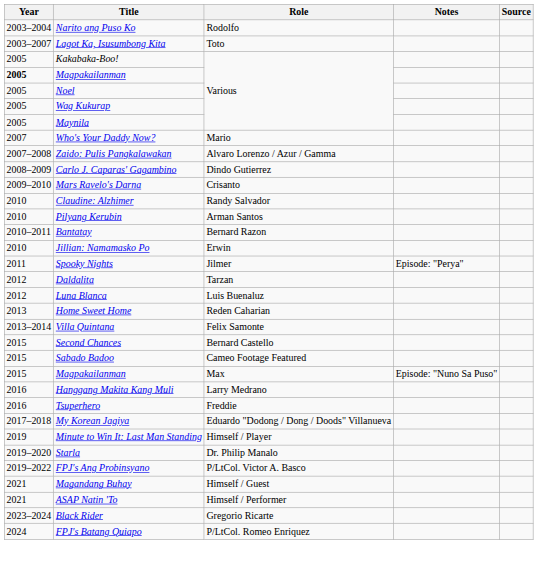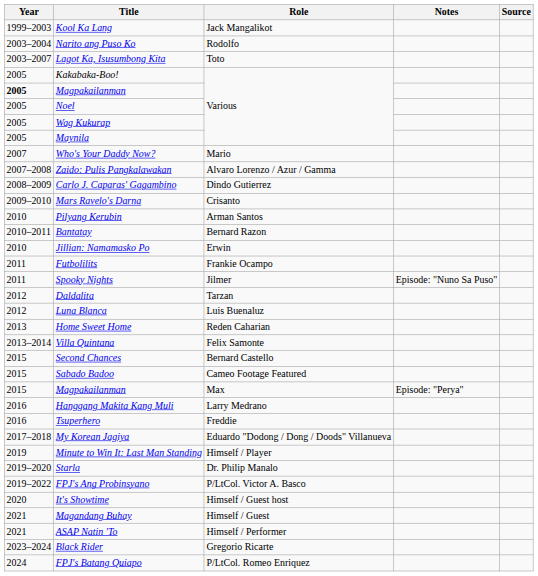 <table class="wikitable sortable" >
 <tr>
 <th>Year</th>
 <th>Title</th>
 <th>Role</th>
 <th class="unsortable">Notes </th>
 <th class="unsortable">Source </th>
+</tr>
+<tr>
+<td>1999–2003</td>
+<td><em><a href='#'>Kool Ka Lang</a></em></td>
+<td>Jack Mangalikot</td>
+<td></td>
+<td></td>
 </tr>
 <tr>
 <td>2003–2004</td>
 <td><em><a href='#'>Narito ang Puso Ko</a></em></td>
 <td>Rodolfo</td>
 <td></td>
 <td></td>
 </tr>
 <tr>
 <td>2003–2007</td>
 <td><em><a href='#'>Lagot Ka, Isusumbong Kita</a></em></td>
 <td>Toto</td>
 <td></td>
 <td></td>
 </tr>
 <tr>
 <td>2005</td>
 <td><em>Kakabaka-Boo!</em></td>
 <td rowspan="5">Various</td>
 <td></td>
 <td></td>
 </tr>
 <tr>
 <td><strong>2005</strong></td>
 <td><em><a href='#'>Magpakailanman</a></em></td>
 <td></td>
 <td></td>
 </tr>
 <tr>
 <td>2005</td>
 <td><em><a href='#'>Noel</a></em></td>
 <td></td>
 <td></td>
 </tr>
 <tr>
 <td>2005</td>
 <td><em><a href='#'>Wag Kukurap</a></em></td>
 <td></td>
 <td></td>
 </tr>
 <tr>
 <td>2005</td>
 <td><em><a href='#'>Maynila</a></em></td>
 <td></td>
 <td></td>
 </tr>
 <tr>
 <td>2007</td>
 <td><em><a href='#'>Who's Your Daddy Now?</a></em></td>
 <td>Mario</td>
 <td></td>
 <td></td>
 </tr>
 <tr>
 <td>2007–2008</td>
 <td><em><a href='#'>Zaido: Pulis Pangkalawakan</a></em></td>
 <td>Alvaro Lorenzo / Azur / Gamma</td>
 <td></td>
 <td></td>
 </tr>
 <tr>
 <td>2008–2009</td>
 <td><a href='#'><em>Carlo J. Caparas' Gagambino</em></a></td>
 <td>Dindo Gutierrez</td>
 <td></td>
 <td></td>
 </tr>
 <tr>
 <td>2009–2010</td>
 <td><em><a href='#'>Mars Ravelo's Darna</a></em></td>
 <td>Crisanto</td>
 <td></td>
 <td></td>
 </tr>
 <tr>
 <td>2010</td>
-<td><em><a href='#'>Claudine: Alzhimer</a></em></td>
-<td>Randy Salvador</td>
-<td></td>
-<td></td>
-</tr>
-<tr>
-<td>2010</td>
 <td><em><a href='#'>Pilyang Kerubin</a></em></td>
 <td>Arman Santos</td>
 <td></td>
 <td></td>
 </tr>
 <tr>
 <td>2010–2011</td>
 <td><em><a href='#'>Bantatay</a></em></td>
 <td>Bernard Razon</td>
 <td></td>
 <td></td>
 </tr>
 <tr>
 <td>2010</td>
 <td><em><a href='#'>Jillian: Namamasko Po</a></em></td>
 <td>Erwin</td>
 <td></td>
 <td></td>
 </tr>
 <tr>
 <td>2011</td>
+<td><em><a href='#'>Futbolilits</a></em></td>
+<td>Frankie Ocampo</td>
+<td></td>
+<td></td>
+</tr>
+<tr>
+<td>2011</td>
 <td><em><a href='#'>Spooky Nights</a></em></td>
 <td>Jilmer</td>
-<td>Episode: "Perya"</td>
+<td>Episode: "Nuno Sa Puso"</td>
 <td></td>
 </tr>
 <tr>
 <td>2012</td>
 <td><em><a href='#'>Daldalita</a></em></td>
 <td>Tarzan</td>
 <td></td>
 <td></td>
 </tr>
 <tr>
 <td>2012</td>
 <td><em><a href='#'>Luna Blanca</a></em></td>
 <td>Luis Buenaluz</td>
 <td></td>
 <td></td>
 </tr>
 <tr>
 <td>2013</td>
 <td><em><a href='#'>Home Sweet Home</a></em></td>
 <td>Reden Caharian</td>
 <td></td>
 <td></td>
 </tr>
 <tr>
 <td>2013–2014</td>
 <td><em><a href='#'>Villa Quintana</a></em></td>
 <td>Felix Samonte</td>
 <td></td>
 <td></td>
 </tr>
 <tr>
 <td>2015</td>
 <td><em><a href='#'>Second Chances</a></em></td>
 <td>Bernard Castello</td>
 <td></td>
 <td></td>
 </tr>
 <tr>
 <td>2015</td>
 <td><em><a href='#'>Sabado Badoo</a></em></td>
 <td>Cameo Footage Featured</td>
 <td></td>
 <td></td>
 </tr>
 <tr>
 <td>2015</td>
 <td><em><a href='#'>Magpakailanman</a></em></td>
 <td>Max</td>
-<td>Episode: "Nuno Sa Puso"</td>
+<td>Episode: "Perya"</td>
 <td></td>
 </tr>
 <tr>
 <td>2016</td>
 <td><em><a href='#'>Hanggang Makita Kang Muli</a></em></td>
 <td>Larry Medrano</td>
 <td></td>
 <td></td>
 </tr>
 <tr>
 <td>2016</td>
 <td><em><a href='#'>Tsuperhero</a></em></td>
 <td>Freddie</td>
 <td></td>
 <td></td>
 </tr>
 <tr>
 <td>2017–2018</td>
 <td><em><a href='#'>My Korean Jagiya</a></em></td>
 <td>Eduardo "Dodong / Dong / Doods" Villanueva</td>
 <td></td>
 <td></td>
 </tr>
 <tr>
 <td>2019</td>
 <td><em><a href='#'>Minute to Win It: Last Man Standing</a></em></td>
 <td>Himself / Player</td>
 <td></td>
 <td></td>
 </tr>
 <tr>
 <td>2019–2020</td>
 <td><em><a href='#'>Starla</a></em></td>
 <td>Dr. Philip Manalo</td>
 <td></td>
 <td></td>
 </tr>
 <tr>
 <td>2019–2022</td>
 <td><em><a href='#'>FPJ's Ang Probinsyano</a></em></td>
 <td>P/LtCol. Victor A. Basco</td>
 <td></td>
 <td></td>
 </tr>
 <tr>
+<td>2020</td>
+<td><em><a href='#'>It's Showtime</a></em></td>
+<td>Himself / Guest host</td>
+<td></td>
+<td></td>
+</tr>
+<tr>
 <td>2021</td>
 <td><em><a href='#'>Magandang Buhay</a></em></td>
 <td>Himself / Guest</td>
 <td></td>
 <td></td>
 </tr>
 <tr>
 <td>2021</td>
 <td><em><a href='#'>ASAP Natin 'To</a></em></td>
 <td>Himself / Performer</td>
 <td></td>
 <td></td>
 </tr>
 <tr>
 <td>2023–2024</td>
 <td><em><a href='#'>Black Rider</a></em></td>
 <td>Gregorio Ricarte</td>
 <td></td>
 <td></td>
 </tr>
 <tr>
 <td>2024</td>
 <td><em><a href='#'>FPJ's Batang Quiapo</a></em></td>
 <td>P/LtCol. Romeo Enriquez</td>
 <td></td>
 <td></td>
 </tr>
 </table>
